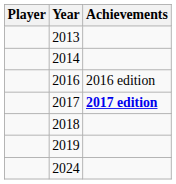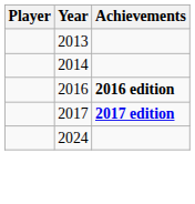 <table class="wikitable">
 <tr>
 <th>Player</th>
 <th>Year</th>
 <th>Achievements</th>
 </tr>
 <tr>
 <td></td>
 <td>2013</td>
 <td></td>
 </tr>
 <tr>
 <td></td>
 <td>2014</td>
 <td></td>
 </tr>
 <tr>
 <td></td>
 <td>2016</td>
-<td>2016 edition</td>
+<td><strong>2016 edition</strong></td>
 </tr>
 <tr>
 <td></td>
 <td>2017</td>
 <td><strong><a href='#'>2017 edition</a></strong></td>
 </tr>
 <tr>
 <td></td>
-<td>2018</td>
-<td></td>
-</tr>
-<tr>
-<td></td>
-<td>2019</td>
-<td></td>
-</tr>
-<tr>
-<td></td>
 <td>2024</td>
 <td></td>
 </tr>
 </table>
